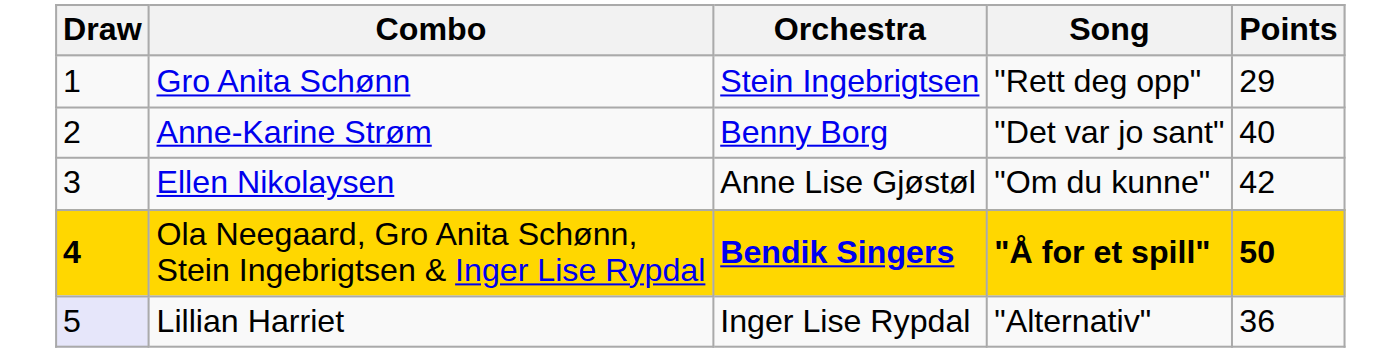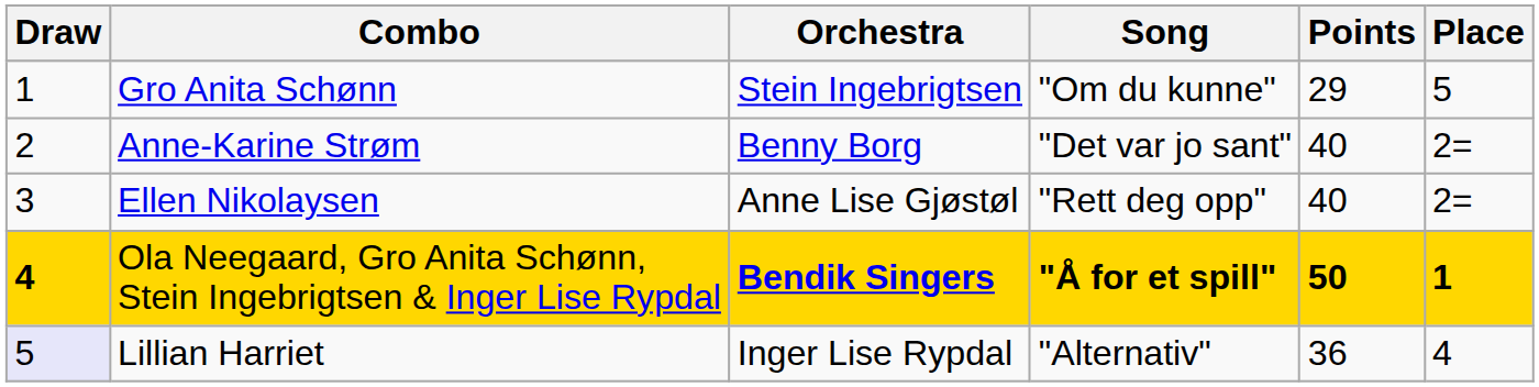 <table class="sortable wikitable" style="margin: 1em auto 1em auto">
 <tr bgcolor="#CCCCCC">
 <th>Draw</th>
 <th>Combo</th>
 <th>Orchestra</th>
 <th>Song</th>
 <th>Points</th>
+<th>Place</th>
 </tr>
 <tr>
 <td>1</td>
 <td><a href='#'>Gro Anita Schønn</a></td>
 <td><a href='#'>Stein Ingebrigtsen</a></td>
-<td>"Rett deg opp"</td>
+<td>"Om du kunne"</td>
 <td>29</td>
+<td>5</td>
 </tr>
 <tr>
 <td>2</td>
 <td><a href='#'>Anne-Karine Strøm</a></td>
 <td><a href='#'>Benny Borg</a></td>
 <td>"Det var jo sant"</td>
 <td>40</td>
+<td>2=</td>
 </tr>
 <tr>
 <td>3</td>
 <td><a href='#'>Ellen Nikolaysen</a></td>
 <td>Anne Lise Gjøstøl</td>
-<td>"Om du kunne"</td>
-<td>42</td>
+<td>"Rett deg opp"</td>
+<td>40</td>
+<td>2=</td>
 </tr>
 <tr bgcolor="#FFD700">
 <td><strong>4</strong></td>
 <td>Ola Neegaard, Gro Anita Schønn,<br>Stein Ingebrigtsen & <a href='#'>Inger Lise Rypdal</a></td>
 <td><strong><a href='#'>Bendik Singers</a></strong></td>
 <td><strong>"Å for et spill"</strong></td>
 <td><strong>50</strong></td>
+<td><strong>1</strong></td>
 </tr>
 <tr>
 <td style="background: lavender;">5</td>
 <td>Lillian Harriet</td>
 <td>Inger Lise Rypdal</td>
 <td>"Alternativ"</td>
 <td>36</td>
+<td>4</td>
 </tr>
 </table>
